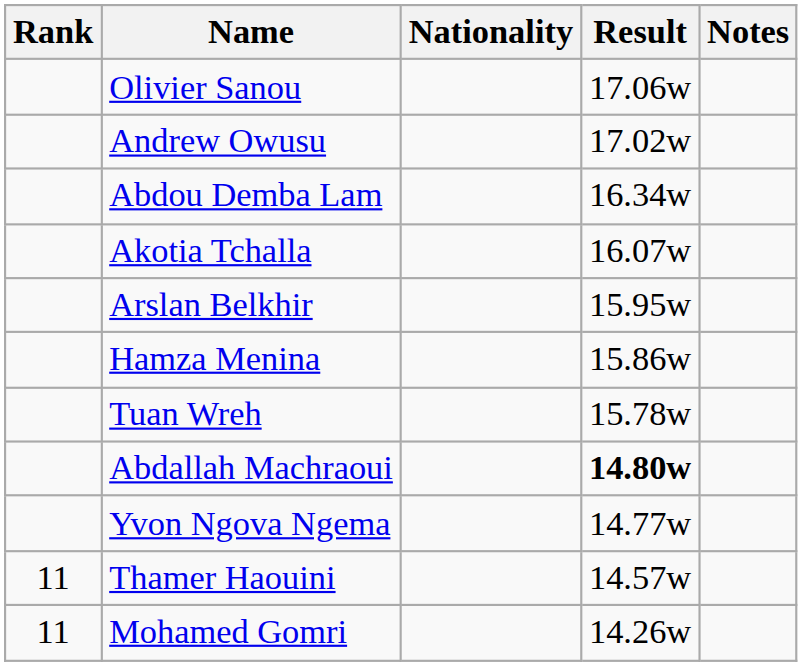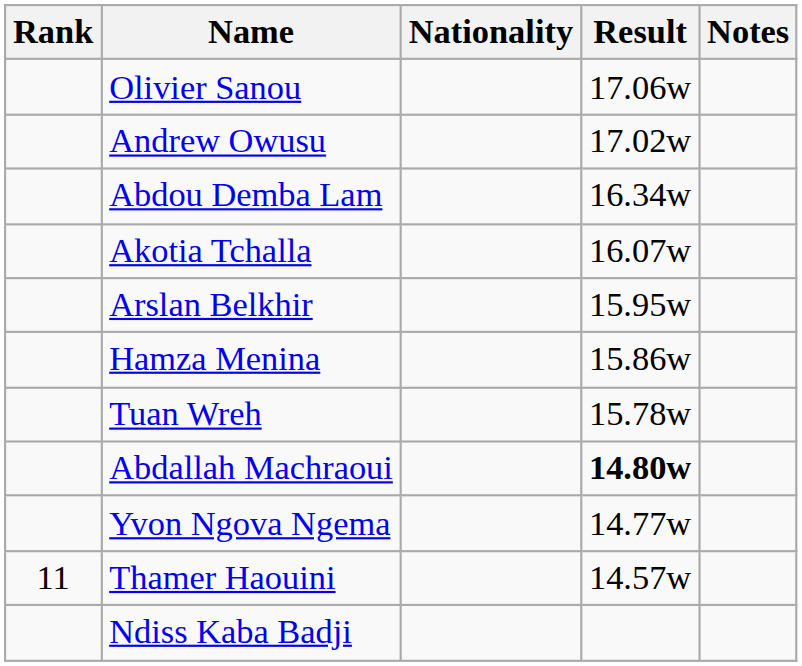 <table class="wikitable sortable" style="text-align:center">
 <tr>
 <th>Rank</th>
 <th>Name</th>
 <th>Nationality</th>
 <th>Result</th>
 <th>Notes</th>
 </tr>
 <tr>
 <td></td>
 <td align=left><a href='#'>Olivier Sanou</a></td>
 <td align=left></td>
 <td>17.06w</td>
 <td></td>
 </tr>
 <tr>
 <td></td>
 <td align=left><a href='#'>Andrew Owusu</a></td>
 <td align=left></td>
 <td>17.02w</td>
 <td></td>
 </tr>
 <tr>
 <td></td>
 <td align=left><a href='#'>Abdou Demba Lam</a></td>
 <td align=left></td>
 <td>16.34w</td>
 <td></td>
 </tr>
 <tr>
 <td></td>
 <td align=left><a href='#'>Akotia Tchalla</a></td>
 <td align=left></td>
 <td>16.07w</td>
 <td></td>
 </tr>
 <tr>
 <td></td>
 <td align=left><a href='#'>Arslan Belkhir</a></td>
 <td align=left></td>
 <td>15.95w</td>
 <td></td>
 </tr>
 <tr>
 <td></td>
 <td align=left><a href='#'>Hamza Menina</a></td>
 <td align=left></td>
 <td>15.86w</td>
 <td></td>
 </tr>
 <tr>
 <td></td>
 <td align=left><a href='#'>Tuan Wreh</a></td>
 <td align=left></td>
 <td>15.78w</td>
 <td></td>
 </tr>
 <tr>
 <td></td>
 <td align=left><a href='#'>Abdallah Machraoui</a></td>
 <td align=left></td>
 <td><strong>14.80w</strong></td>
 <td></td>
 </tr>
 <tr>
 <td></td>
 <td align=left><a href='#'>Yvon Ngova Ngema</a></td>
 <td align=left></td>
 <td>14.77w</td>
 <td></td>
 </tr>
 <tr>
 <td>11</td>
 <td align=left><a href='#'>Thamer Haouini</a></td>
 <td align=left></td>
 <td>14.57w</td>
 <td></td>
 </tr>
 <tr>
-<td>11</td>
-<td align=left><a href='#'>Mohamed Gomri</a></td>
+<td></td>
+<td align=left><a href='#'>Ndiss Kaba Badji</a></td>
 <td align=left></td>
-<td>14.26w</td>
+<td></td>
 <td></td>
 </tr>
 </table>
